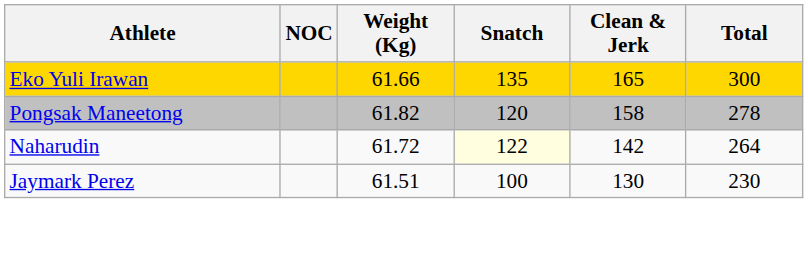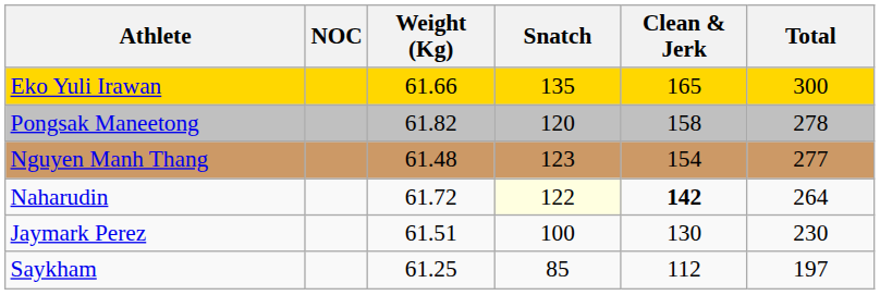 <table class="wikitable" style="text-align:center">
 <tr>
 <th width=200>Athlete</th>
 <th width=10>NOC</th>
 <th width=80>Weight (Kg)</th>
 <th width=80>Snatch</th>
 <th width=80>Clean & Jerk</th>
 <th width=80>Total</th>
 </tr>
 <tr bgcolor=gold>
 <td align="left"><a href='#'>Eko Yuli Irawan</a></td>
 <td></td>
 <td>61.66</td>
 <td>135</td>
 <td>165</td>
 <td>300</td>
 </tr>
 <tr bgcolor=silver>
 <td align="left"><a href='#'>Pongsak Maneetong</a></td>
 <td></td>
 <td>61.82</td>
 <td>120</td>
 <td>158</td>
 <td>278</td>
 </tr>
+<tr bgcolor=CC9966>
+<td align="left"><a href='#'>Nguyen Manh Thang</a></td>
+<td></td>
+<td>61.48</td>
+<td>123</td>
+<td>154</td>
+<td>277</td>
+</tr>
 <tr>
 <td align="left"><a href='#'>Naharudin</a></td>
 <td></td>
 <td>61.72</td>
 <td style="background: lightyellow;">122</td>
-<td>142</td>
+<td><strong>142</strong></td>
 <td>264</td>
 </tr>
 <tr>
 <td align="left"><a href='#'>Jaymark Perez</a></td>
 <td></td>
 <td>61.51</td>
 <td>100</td>
 <td>130</td>
 <td>230</td>
 </tr>
+<tr>
+<td align="left"><a href='#'>Saykham</a></td>
+<td></td>
+<td>61.25</td>
+<td>85</td>
+<td>112</td>
+<td>197</td>
+</tr>
 </table>
